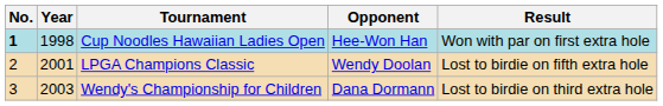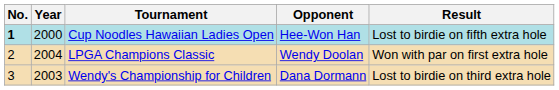 <table class="wikitable" style="font-size:95%;">
 <tr>
 <th>No.</th>
 <th>Year</th>
 <th>Tournament</th>
 <th>Opponent</th>
 <th>Result</th>
 </tr>
 <tr style="background:#B0E0E6;">
 <td><strong>1</strong></td>
-<td>1998</td>
+<td>2000</td>
 <td><a href='#'>Cup Noodles Hawaiian Ladies Open</a></td>
 <td> <a href='#'>Hee-Won Han</a></td>
-<td>Won with par on first extra hole</td>
+<td>Lost to birdie on fifth extra hole</td>
 </tr>
 <tr style="background:#F5DEB3;">
 <td>2</td>
-<td>2001</td>
+<td>2004</td>
 <td><a href='#'>LPGA Champions Classic</a></td>
 <td> <a href='#'>Wendy Doolan</a></td>
-<td>Lost to birdie on fifth extra hole</td>
+<td>Won with par on first extra hole</td>
 </tr>
 <tr style="background:#F5DEB3;">
 <td>3</td>
 <td>2003</td>
 <td><a href='#'>Wendy's Championship for Children</a></td>
 <td> <a href='#'>Dana Dormann</a></td>
 <td>Lost to birdie on third extra hole</td>
 </tr>
 </table>
